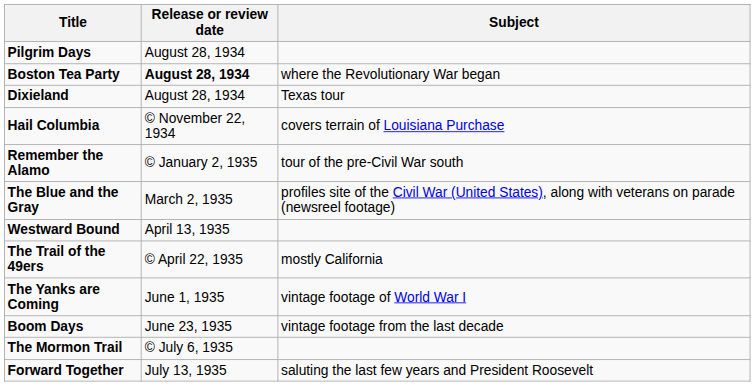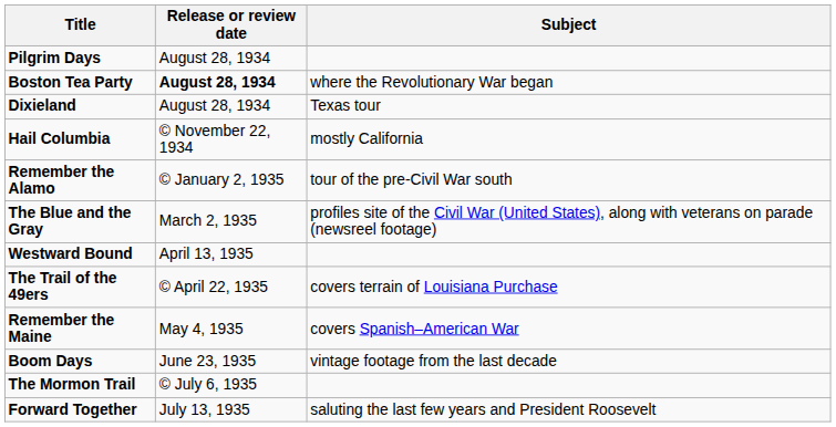 <table class="wikitable sortable" border="1">
 <tr>
 <th>Title</th>
 <th>Release or review date</th>
 <th>Subject</th>
 </tr>
 <tr>
 <td><strong>Pilgrim Days</strong></td>
 <td>August 28, 1934</td>
 </tr>
 <tr>
 <td><strong>Boston Tea Party</strong></td>
 <td><strong>August 28, 1934</strong></td>
 <td>where the Revolutionary War began</td>
 </tr>
 <tr>
 <td><strong>Dixieland</strong></td>
 <td>August 28, 1934</td>
 <td>Texas tour</td>
 </tr>
 <tr>
 <td><strong>Hail Columbia</strong></td>
 <td>© November 22, 1934</td>
-<td>covers terrain of <a href='#'>Louisiana Purchase</a></td>
+<td>mostly California</td>
 </tr>
 <tr>
 <td><strong>Remember the Alamo</strong></td>
 <td>© January 2, 1935</td>
 <td>tour of the pre-Civil War south</td>
 </tr>
 <tr>
 <td><strong>The Blue and the Gray</strong></td>
 <td>March 2, 1935</td>
 <td>profiles site of the <a href='#'>Civil War (United States)</a>, along with veterans on parade (newsreel footage)</td>
 </tr>
 <tr>
 <td><strong>Westward Bound</strong></td>
 <td>April 13, 1935</td>
 </tr>
 <tr>
 <td><strong>The Trail of the 49ers</strong></td>
 <td>© April 22, 1935</td>
-<td>mostly California</td>
+<td>covers terrain of <a href='#'>Louisiana Purchase</a></td>
 </tr>
 <tr>
-<td><strong>The Yanks are Coming</strong></td>
-<td>June 1, 1935</td>
-<td>vintage footage of <a href='#'>World War I</a></td>
+<td><strong>Remember the Maine</strong></td>
+<td>May 4, 1935</td>
+<td>covers <a href='#'>Spanish–American War</a></td>
 </tr>
 <tr>
 <td><strong>Boom Days</strong></td>
 <td>June 23, 1935</td>
 <td>vintage footage from the last decade</td>
 </tr>
 <tr>
 <td><strong>The Mormon Trail</strong></td>
 <td>© July 6, 1935</td>
 </tr>
 <tr>
 <td><strong>Forward Together</strong></td>
 <td>July 13, 1935</td>
 <td>saluting the last few years and President Roosevelt</td>
 </tr>
 </table>
